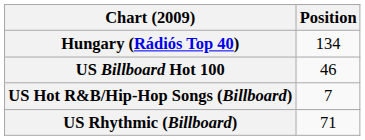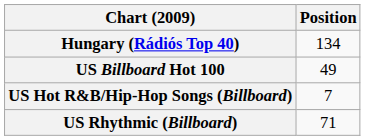 <table class="wikitable plainrowheaders" style="text-align:center">
 <tr>
 <th>Chart (2009)</th>
 <th>Position</th>
 </tr>
 <tr>
 <th scope="row">Hungary (<a href='#'>Rádiós Top 40</a>)</th>
 <td align="center">134</td>
 </tr>
 <tr>
 <th scope="row">US <em>Billboard</em> Hot 100</th>
-<td align="center">46</td>
+<td align="center">49</td>
 </tr>
 <tr>
 <th scope="row">US Hot R&B/Hip-Hop Songs (<em>Billboard</em>)</th>
 <td align="center">7</td>
 </tr>
 <tr>
 <th scope="row">US Rhythmic (<em>Billboard</em>)</th>
 <td align="center">71</td>
 </tr>
 </table>
